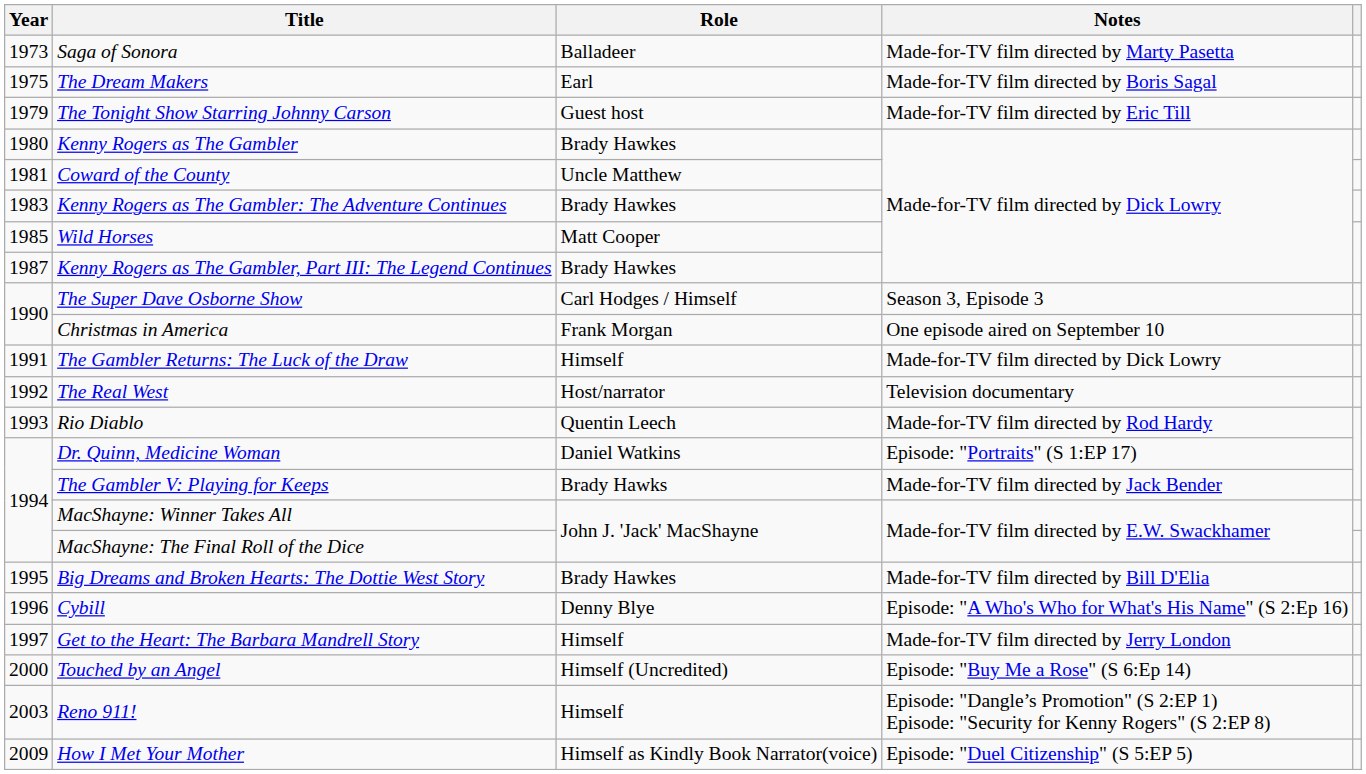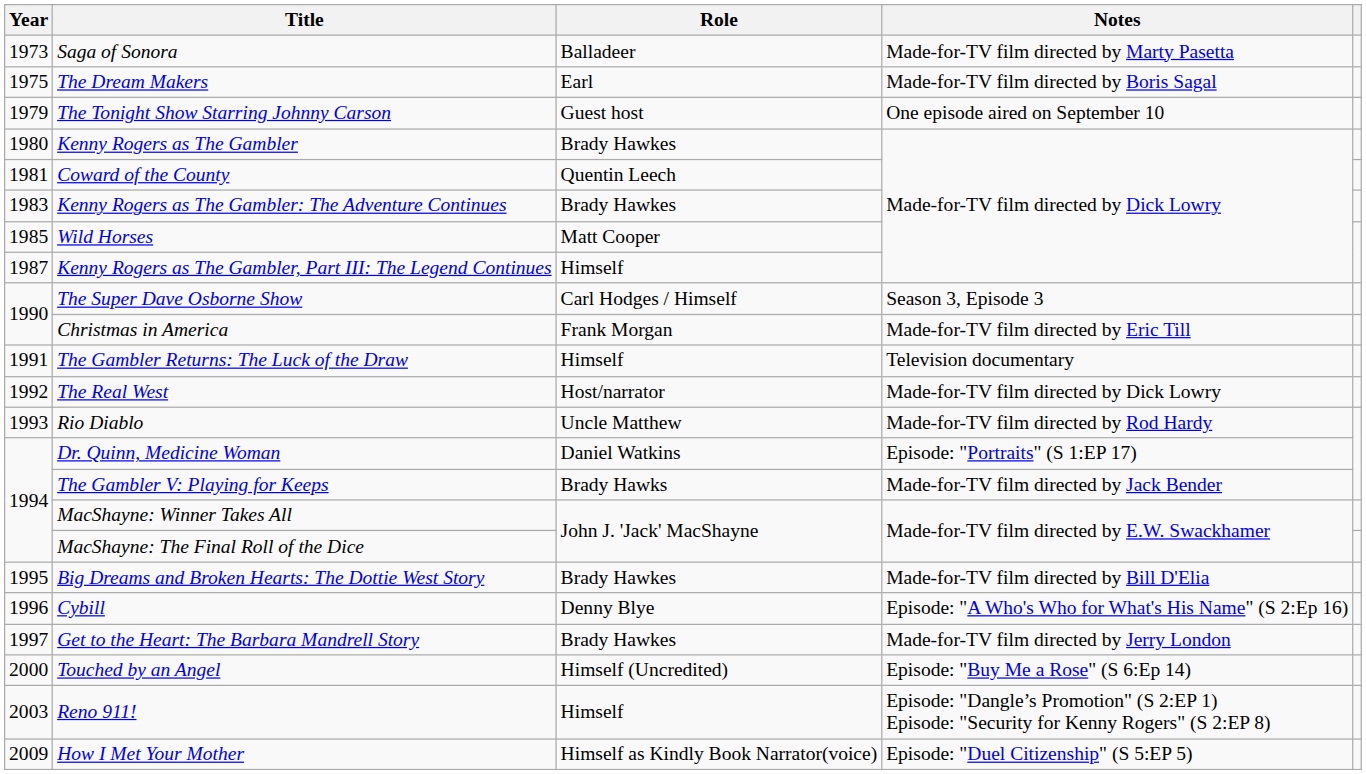 <table class="wikitable">
 <tr>
 <th>Year</th>
 <th>Title</th>
 <th>Role</th>
 <th>Notes</th>
 <th></th>
 </tr>
 <tr>
 <td>1973</td>
 <td><em>Saga of Sonora</em></td>
 <td>Balladeer</td>
 <td>Made-for-TV film directed by <a href='#'>Marty Pasetta</a></td>
 <td></td>
 </tr>
 <tr>
 <td>1975</td>
 <td><em><a href='#'>The Dream Makers</a></em></td>
 <td>Earl</td>
 <td>Made-for-TV film directed by <a href='#'>Boris Sagal</a></td>
 <td></td>
 </tr>
 <tr>
 <td>1979</td>
 <td><em><a href='#'>The Tonight Show Starring Johnny Carson</a></em></td>
 <td>Guest host</td>
-<td>Made-for-TV film directed by <a href='#'>Eric Till</a></td>
+<td>One episode aired on September 10</td>
 <td></td>
 </tr>
 <tr>
 <td>1980</td>
 <td><em><a href='#'>Kenny Rogers as The Gambler</a></em></td>
 <td>Brady Hawkes</td>
 <td rowspan="5">Made-for-TV film directed by <a href='#'>Dick Lowry</a></td>
 <td></td>
 </tr>
 <tr>
 <td>1981</td>
 <td><em><a href='#'>Coward of the County</a></em></td>
-<td>Uncle Matthew</td>
+<td>Quentin Leech</td>
 <td></td>
 </tr>
 <tr>
 <td>1983</td>
 <td><em><a href='#'>Kenny Rogers as The Gambler: The Adventure Continues</a></em></td>
 <td>Brady Hawkes</td>
 <td></td>
 </tr>
 <tr>
 <td>1985</td>
 <td><em><a href='#'>Wild Horses</a></em></td>
 <td>Matt Cooper</td>
 <td rowspan="2"></td>
 </tr>
 <tr>
 <td>1987</td>
 <td><em><a href='#'>Kenny Rogers as The Gambler, Part III: The Legend Continues</a></em></td>
-<td>Brady Hawkes</td>
+<td>Himself</td>
 </tr>
 <tr>
 <td rowspan=2>1990</td>
 <td><em><a href='#'>The Super Dave Osborne Show</a></em></td>
 <td>Carl Hodges / Himself</td>
 <td>Season 3, Episode 3</td>
 <td></td>
 </tr>
 <tr>
 <td><em>Christmas in America</em></td>
 <td>Frank Morgan</td>
-<td>One episode aired on September 10</td>
+<td>Made-for-TV film directed by <a href='#'>Eric Till</a></td>
 <td></td>
 </tr>
 <tr>
 <td>1991</td>
 <td><em><a href='#'>The Gambler Returns: The Luck of the Draw</a></em></td>
 <td>Himself</td>
-<td>Made-for-TV film directed by Dick Lowry</td>
+<td>Television documentary</td>
 <td></td>
 </tr>
 <tr>
 <td>1992</td>
 <td><em><a href='#'>The Real West</a></em></td>
 <td>Host/narrator</td>
-<td>Television documentary</td>
+<td>Made-for-TV film directed by Dick Lowry</td>
 <td></td>
 </tr>
 <tr>
 <td>1993</td>
 <td><em>Rio Diablo</em></td>
-<td>Quentin Leech</td>
+<td>Uncle Matthew</td>
 <td>Made-for-TV film directed by <a href='#'>Rod Hardy</a></td>
 <td rowspan="3"></td>
 </tr>
 <tr>
 <td rowspan="4">1994</td>
 <td><em><a href='#'>Dr. Quinn, Medicine Woman</a></em></td>
 <td>Daniel Watkins</td>
 <td>Episode: "<a href='#'>Portraits</a>" (S 1:EP 17)</td>
 </tr>
 <tr>
 <td><em><a href='#'>The Gambler V: Playing for Keeps</a></em></td>
 <td>Brady Hawks</td>
 <td>Made-for-TV film directed by <a href='#'>Jack Bender</a></td>
 </tr>
 <tr>
 <td><em>MacShayne: Winner Takes All</em></td>
 <td rowspan="2">John J. 'Jack' MacShayne</td>
 <td rowspan="2">Made-for-TV film directed by <a href='#'>E.W. Swackhamer</a></td>
 <td></td>
 </tr>
 <tr>
 <td><em>MacShayne: The Final Roll of the Dice</em></td>
 <td></td>
 </tr>
 <tr>
 <td>1995</td>
 <td><em><a href='#'>Big Dreams and Broken Hearts: The Dottie West Story</a></em></td>
 <td>Brady Hawkes</td>
 <td>Made-for-TV film directed by <a href='#'>Bill D'Elia</a></td>
 <td></td>
 </tr>
 <tr>
 <td>1996</td>
 <td><em><a href='#'>Cybill</a></em></td>
 <td>Denny Blye</td>
 <td>Episode:  "<a href='#'>A Who's Who for What's His Name</a>" (S 2:Ep 16)</td>
 <td></td>
 </tr>
 <tr>
 <td>1997</td>
 <td><em><a href='#'>Get to the Heart: The Barbara Mandrell Story</a></em></td>
-<td>Himself</td>
+<td>Brady Hawkes</td>
 <td>Made-for-TV film directed by <a href='#'>Jerry London</a></td>
 <td></td>
 </tr>
 <tr>
 <td>2000</td>
 <td><em><a href='#'>Touched by an Angel</a></em></td>
 <td>Himself (Uncredited)</td>
 <td>Episode: "<a href='#'>Buy Me a Rose</a>" (S 6:Ep 14)</td>
 <td></td>
 </tr>
 <tr>
 <td>2003</td>
 <td><em><a href='#'>Reno 911!</a></em></td>
 <td>Himself</td>
 <td>Episode: "Dangle’s Promotion" (S 2:EP 1)<br>Episode: "Security for Kenny Rogers" (S 2:EP 8)</td>
 <td></td>
 </tr>
 <tr>
 <td>2009</td>
 <td><em><a href='#'>How I Met Your Mother</a></em></td>
 <td>Himself as Kindly Book Narrator(voice)</td>
 <td>Episode: "<a href='#'>Duel Citizenship</a>" (S 5:EP 5)</td>
 <td></td>
 </tr>
 <tr>
 </tr>
 </table>
